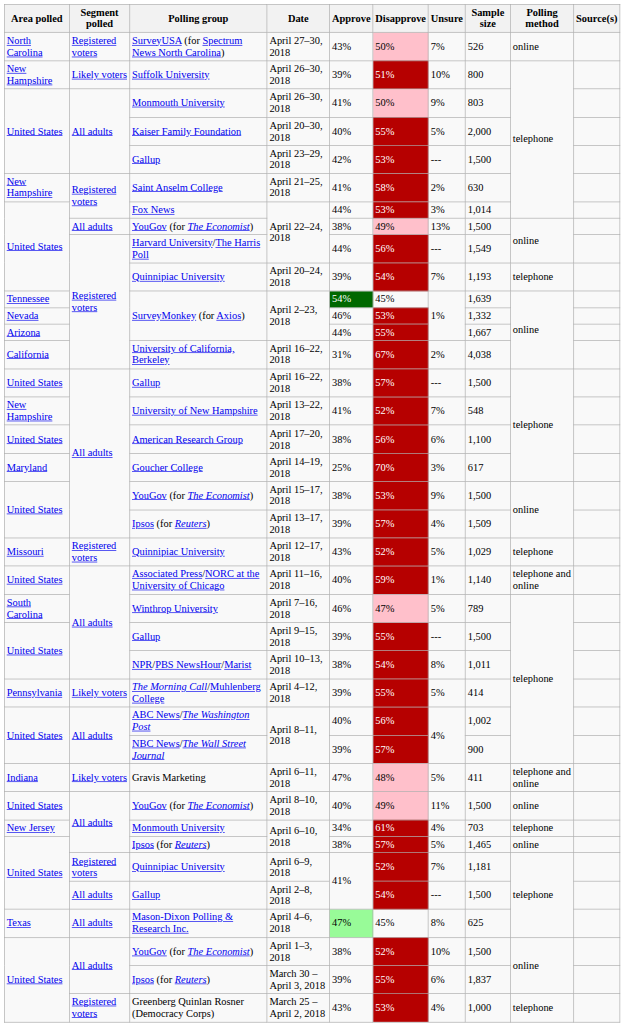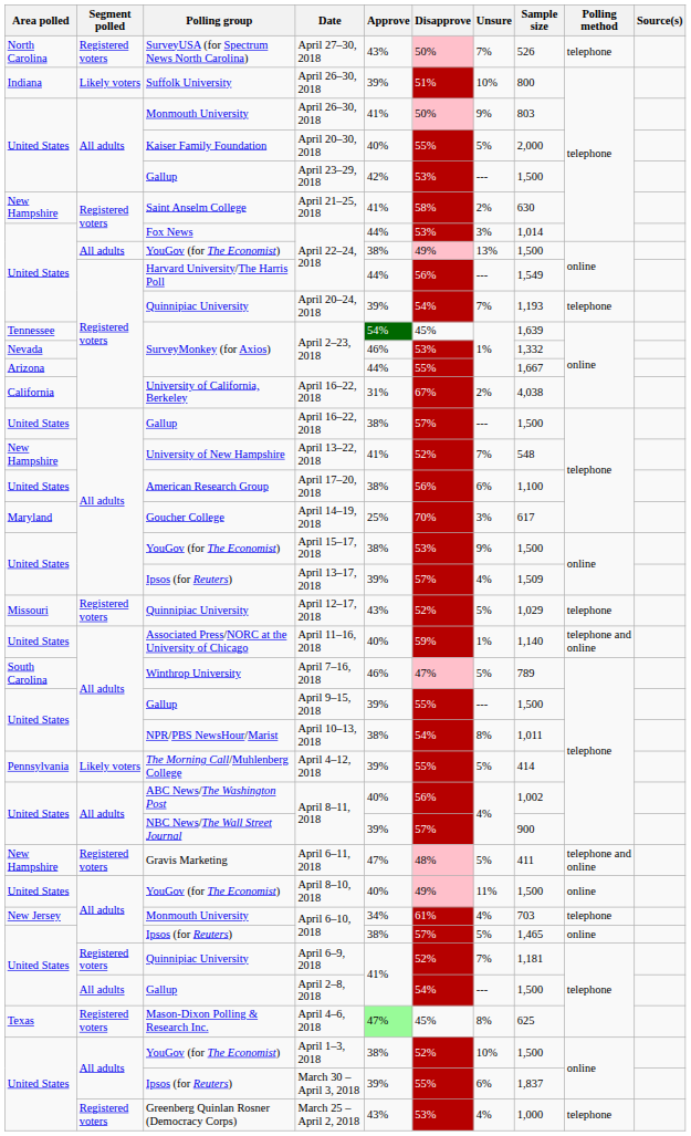 <table class="wikitable sortable" style="width: 75%">
 <tr>
 <th>Area polled</th>
 <th>Segment polled</th>
 <th>Polling group</th>
 <th>Date</th>
 <th>Approve</th>
 <th>Disapprove</th>
 <th>Unsure</th>
 <th>Sample size</th>
 <th>Polling method</th>
 <th>Source(s)</th>
 </tr>
 <tr>
 <td> <a href='#'>North Carolina</a></td>
 <td><a href='#'>Registered voters</a></td>
 <td><a href='#'>SurveyUSA</a> (for <a href='#'>Spectrum News North Carolina</a>)</td>
 <td>April 27–30, 2018</td>
 <td>43%</td>
 <td style="background: pink; color: black">50%</td>
 <td>7%</td>
 <td>526</td>
-<td>online</td>
+<td>telephone</td>
 <td></td>
 </tr>
 <tr>
-<td> <a href='#'>New Hampshire</a></td>
+<td> <a href='#'>Indiana</a></td>
 <td><a href='#'>Likely voters</a></td>
 <td><a href='#'>Suffolk University</a></td>
 <td>April 26–30, 2018</td>
 <td>39%</td>
 <td style="background:#B60000; color: white">51%</td>
 <td>10%</td>
 <td>800</td>
 <td rowspan="6">telephone</td>
 <td></td>
 </tr>
 <tr>
 <td rowspan="3"> <a href='#'>United States</a></td>
 <td rowspan="3"><a href='#'>All adults</a></td>
 <td><a href='#'>Monmouth University</a></td>
 <td>April 26–30, 2018</td>
 <td>41%</td>
 <td style="background: pink; color: black">50%</td>
 <td>9%</td>
 <td>803</td>
 <td></td>
 </tr>
 <tr>
 <td><a href='#'>Kaiser Family Foundation</a></td>
 <td>April 20–30, 2018</td>
 <td>40%</td>
 <td style="background:#B60000; color: white">55%</td>
 <td>5%</td>
 <td>2,000</td>
 <td></td>
 </tr>
 <tr>
 <td><a href='#'>Gallup</a></td>
 <td>April 23–29, 2018</td>
 <td>42%</td>
 <td style="background:#B60000; color: white">53%</td>
 <td>---</td>
 <td>1,500</td>
 <td></td>
 </tr>
 <tr>
 <td> <a href='#'>New Hampshire</a></td>
 <td rowspan="2"><a href='#'>Registered voters</a></td>
 <td><a href='#'>Saint Anselm College</a></td>
 <td>April 21–25, 2018</td>
 <td>41%</td>
 <td style="background:#B60000; color: white">58%</td>
 <td>2%</td>
 <td>630</td>
 <td></td>
 </tr>
 <tr>
 <td rowspan="4"> <a href='#'>United States</a></td>
 <td><a href='#'>Fox News</a></td>
 <td rowspan="3">April 22–24, 2018</td>
 <td>44%</td>
 <td style="background:#B60000; color: white">53%</td>
 <td>3%</td>
 <td>1,014</td>
 <td></td>
 </tr>
 <tr>
 <td><a href='#'>All adults</a></td>
 <td><a href='#'>YouGov</a> (for <em><a href='#'>The Economist</a></em>)</td>
 <td>38%</td>
 <td style="background: pink; color: black">49%</td>
 <td>13%</td>
 <td>1,500</td>
 <td rowspan="2">online</td>
 <td></td>
 </tr>
 <tr>
 <td rowspan="6"><a href='#'>Registered voters</a></td>
 <td><a href='#'>Harvard University</a>/<a href='#'>The Harris Poll</a></td>
 <td>44%</td>
 <td style="background:#B60000; color: white">56%</td>
 <td>---</td>
 <td>1,549</td>
 <td></td>
 </tr>
 <tr>
 <td><a href='#'>Quinnipiac University</a></td>
 <td>April 20–24, 2018</td>
 <td>39%</td>
 <td style="background:#B60000; color: white">54%</td>
 <td>7%</td>
 <td>1,193</td>
 <td>telephone</td>
 <td></td>
 </tr>
 <tr>
 <td> <a href='#'>Tennessee</a></td>
 <td rowspan="3"><a href='#'>SurveyMonkey</a> (for <a href='#'>Axios</a>)</td>
 <td rowspan="3">April 2–23, 2018</td>
 <td style="background:#006800; color: white">54%</td>
 <td>45%</td>
 <td rowspan="3">1%</td>
 <td>1,639</td>
 <td rowspan="4">online</td>
 <td></td>
 </tr>
 <tr>
 <td> <a href='#'>Nevada</a></td>
 <td>46%</td>
 <td style="background:#B60000; color: white">53%</td>
 <td>1,332</td>
 <td></td>
 </tr>
 <tr>
 <td> <a href='#'>Arizona</a></td>
 <td>44%</td>
 <td style="background:#B60000; color: white">55%</td>
 <td>1,667</td>
 <td></td>
 </tr>
 <tr>
 <td> <a href='#'>California</a></td>
 <td><a href='#'>University of California, Berkeley</a></td>
 <td>April 16–22, 2018</td>
 <td>31%</td>
 <td style="background:#B60000; color: white">67%</td>
 <td>2%</td>
 <td>4,038</td>
 <td></td>
 </tr>
 <tr>
 <td> <a href='#'>United States</a></td>
 <td rowspan="6"><a href='#'>All adults</a></td>
 <td><a href='#'>Gallup</a></td>
 <td>April 16–22, 2018</td>
 <td>38%</td>
 <td style="background:#B60000; color: white">57%</td>
 <td>---</td>
 <td>1,500</td>
 <td rowspan="4">telephone</td>
 <td></td>
 </tr>
 <tr>
 <td> <a href='#'>New Hampshire</a></td>
 <td><a href='#'>University of New Hampshire</a></td>
 <td>April 13–22, 2018</td>
 <td>41%</td>
 <td style="background:#B60000; color: white">52%</td>
 <td>7%</td>
 <td>548</td>
 <td></td>
 </tr>
 <tr>
 <td> <a href='#'>United States</a></td>
 <td><a href='#'>American Research Group</a></td>
 <td>April 17–20, 2018</td>
 <td>38%</td>
 <td style="background:#B60000; color: white">56%</td>
 <td>6%</td>
 <td>1,100</td>
 <td></td>
 </tr>
 <tr>
 <td> <a href='#'>Maryland</a></td>
 <td><a href='#'>Goucher College</a></td>
 <td>April 14–19, 2018</td>
 <td>25%</td>
 <td style="background:#B60000; color: white">70%</td>
 <td>3%</td>
 <td>617</td>
 <td></td>
 </tr>
 <tr>
 <td rowspan="2"> <a href='#'>United States</a></td>
 <td><a href='#'>YouGov</a> (for <em><a href='#'>The Economist</a></em>)</td>
 <td>April 15–17, 2018</td>
 <td>38%</td>
 <td style="background:#B60000; color: white">53%</td>
 <td>9%</td>
 <td>1,500</td>
 <td rowspan="2">online</td>
 <td></td>
 </tr>
 <tr>
 <td><a href='#'>Ipsos</a> (for <em><a href='#'>Reuters</a></em>)</td>
 <td>April 13–17, 2018</td>
 <td>39%</td>
 <td style="background:#B60000; color: white">57%</td>
 <td>4%</td>
 <td>1,509</td>
 <td></td>
 </tr>
 <tr>
 <td> <a href='#'>Missouri</a></td>
 <td><a href='#'>Registered voters</a></td>
 <td><a href='#'>Quinnipiac University</a></td>
 <td>April 12–17, 2018</td>
 <td>43%</td>
 <td style="background:#B60000; color: white">52%</td>
 <td>5%</td>
 <td>1,029</td>
 <td>telephone</td>
 <td></td>
 </tr>
 <tr>
 <td> <a href='#'>United States</a></td>
 <td rowspan="4"><a href='#'>All adults</a></td>
 <td><a href='#'>Associated Press</a>/<a href='#'>NORC at the University of Chicago</a></td>
 <td>April 11–16, 2018</td>
 <td>40%</td>
 <td style="background:#B60000; color: white">59%</td>
 <td>1%</td>
 <td>1,140</td>
 <td>telephone and online</td>
 <td></td>
 </tr>
 <tr>
 <td> <a href='#'>South Carolina</a></td>
 <td><a href='#'>Winthrop University</a></td>
 <td>April 7–16, 2018</td>
 <td>46%</td>
 <td style="background: pink; color: black">47%</td>
 <td>5%</td>
 <td>789</td>
 <td rowspan="6">telephone</td>
 <td></td>
 </tr>
 <tr>
 <td rowspan="2"> <a href='#'>United States</a></td>
 <td><a href='#'>Gallup</a></td>
 <td>April 9–15, 2018</td>
 <td>39%</td>
 <td style="background:#B60000; color: white">55%</td>
 <td>---</td>
 <td>1,500</td>
 <td></td>
 </tr>
 <tr>
 <td><a href='#'>NPR</a>/<a href='#'>PBS NewsHour</a>/<a href='#'>Marist</a></td>
 <td>April 10–13, 2018</td>
 <td>38%</td>
 <td style="background:#B60000; color: white">54%</td>
 <td>8%</td>
 <td>1,011</td>
 <td></td>
 </tr>
 <tr>
 <td> <a href='#'>Pennsylvania</a></td>
 <td><a href='#'>Likely voters</a></td>
 <td><em><a href='#'>The Morning Call</a></em>/<a href='#'>Muhlenberg College</a></td>
 <td>April 4–12, 2018</td>
 <td>39%</td>
 <td style="background:#B60000; color: white">55%</td>
 <td>5%</td>
 <td>414</td>
 <td></td>
 </tr>
 <tr>
 <td rowspan="2"> <a href='#'>United States</a></td>
 <td rowspan="2"><a href='#'>All adults</a></td>
 <td><a href='#'>ABC News</a>/<em><a href='#'>The Washington Post</a></em></td>
 <td rowspan="2">April 8–11, 2018</td>
 <td>40%</td>
 <td style="background:#B60000; color: white">56%</td>
 <td rowspan="2">4%</td>
 <td>1,002</td>
 <td></td>
 </tr>
 <tr>
 <td><a href='#'>NBC News</a>/<em><a href='#'>The Wall Street Journal</a></em></td>
 <td>39%</td>
 <td style="background:#B60000; color: white">57%</td>
 <td>900</td>
 <td></td>
 </tr>
 <tr>
-<td> <a href='#'>Indiana</a></td>
-<td><a href='#'>Likely voters</a></td>
+<td> <a href='#'>New Hampshire</a></td>
+<td><a href='#'>Registered voters</a></td>
 <td>Gravis Marketing</td>
 <td>April 6–11, 2018</td>
 <td>47%</td>
 <td style="background: pink; color: black">48%</td>
 <td>5%</td>
 <td>411</td>
 <td>telephone and online</td>
 <td></td>
 </tr>
 <tr>
 <td> <a href='#'>United States</a></td>
 <td rowspan="3"><a href='#'>All adults</a></td>
 <td><a href='#'>YouGov</a> (for <em><a href='#'>The Economist</a></em>)</td>
 <td>April 8–10, 2018</td>
 <td>40%</td>
 <td style="background: pink; color: black">49%</td>
 <td>11%</td>
 <td>1,500</td>
 <td>online</td>
 <td></td>
 </tr>
 <tr>
 <td> <a href='#'>New Jersey</a></td>
 <td><a href='#'>Monmouth University</a></td>
 <td rowspan="2">April 6–10, 2018</td>
 <td>34%</td>
 <td style="background:#B60000; color: white">61%</td>
 <td>4%</td>
 <td>703</td>
 <td>telephone</td>
 <td></td>
 </tr>
 <tr>
 <td rowspan="3"> <a href='#'>United States</a></td>
 <td><a href='#'>Ipsos</a> (for <em><a href='#'>Reuters</a></em>)</td>
 <td>38%</td>
 <td style="background:#B60000; color: white">57%</td>
 <td>5%</td>
 <td>1,465</td>
 <td>online</td>
 <td></td>
 </tr>
 <tr>
 <td><a href='#'>Registered voters</a></td>
 <td><a href='#'>Quinnipiac University</a></td>
 <td>April 6–9, 2018</td>
 <td rowspan="2">41%</td>
 <td style="background:#B60000; color: white">52%</td>
 <td>7%</td>
 <td>1,181</td>
 <td rowspan="3">telephone</td>
 <td></td>
 </tr>
 <tr>
 <td><a href='#'>All adults</a></td>
 <td><a href='#'>Gallup</a></td>
 <td>April 2–8, 2018</td>
 <td style="background:#B60000; color: white">54%</td>
 <td>---</td>
 <td>1,500</td>
 <td></td>
 </tr>
 <tr>
 <td> <a href='#'>Texas</a></td>
-<td><a href='#'>All adults</a></td>
+<td><a href='#'>Registered voters</a></td>
 <td><a href='#'>Mason-Dixon Polling & Research Inc.</a></td>
 <td>April 4–6, 2018</td>
 <td style="background: PaleGreen; color: black">47%</td>
 <td>45%</td>
 <td>8%</td>
 <td>625</td>
 <td></td>
 </tr>
 <tr>
 <td rowspan="3"> <a href='#'>United States</a></td>
 <td rowspan="2"><a href='#'>All adults</a></td>
 <td><a href='#'>YouGov</a> (for <em><a href='#'>The Economist</a></em>)</td>
 <td>April 1–3, 2018</td>
 <td>38%</td>
 <td style="background:#B60000; color: white">52%</td>
 <td>10%</td>
 <td>1,500</td>
 <td rowspan="2">online</td>
 <td></td>
 </tr>
 <tr>
 <td><a href='#'>Ipsos</a> (for <em><a href='#'>Reuters</a></em>)</td>
 <td>March 30 – April 3, 2018</td>
 <td>39%</td>
 <td style="background:#B60000; color: white">55%</td>
 <td>6%</td>
 <td>1,837</td>
 <td></td>
 </tr>
 <tr>
 <td><a href='#'>Registered voters</a></td>
 <td>Greenberg Quinlan Rosner (Democracy Corps)</td>
 <td>March 25 – April 2, 2018</td>
 <td>43%</td>
 <td style="background:#B60000; color: white">53%</td>
 <td>4%</td>
 <td>1,000</td>
 <td>telephone</td>
 <td></td>
 </tr>
 </table>
